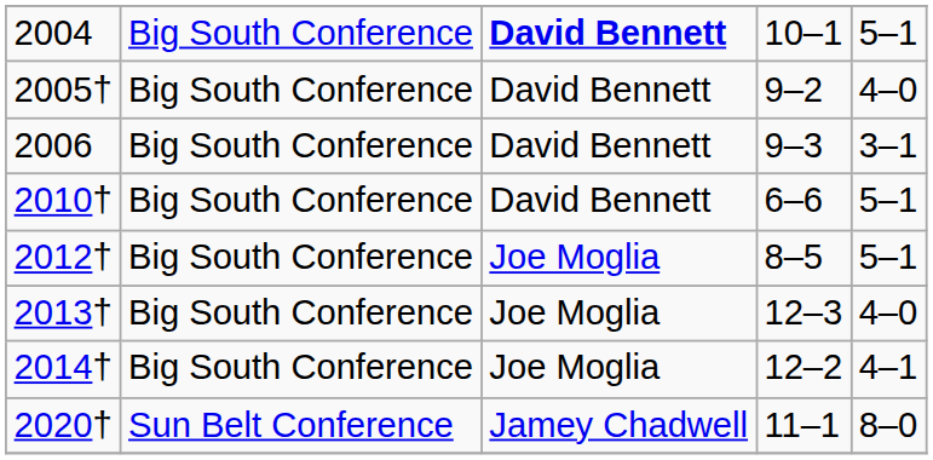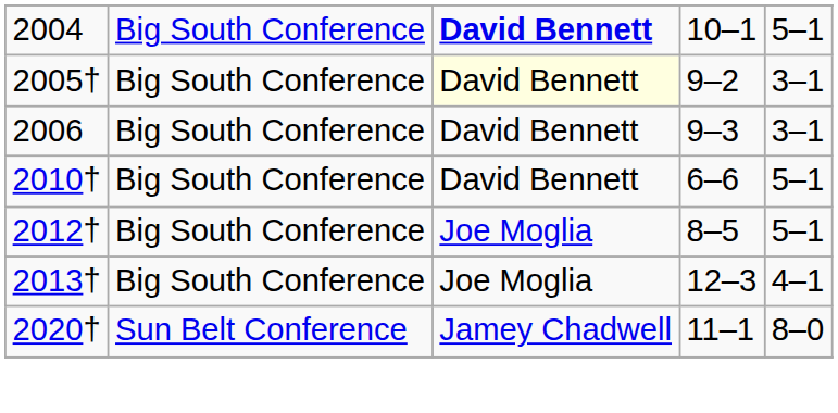 <table class="wikitable">
 <tr>
 </tr>
 <tr>
 <td>2004</td>
 <td><a href='#'>Big South Conference</a></td>
 <td><strong><a href='#'>David Bennett</a></strong></td>
 <td>10–1</td>
 <td>5–1</td>
 </tr>
 <tr>
 <td>2005†</td>
 <td>Big South Conference</td>
-<td>David Bennett</td>
+<td style="background: lightyellow;">David Bennett</td>
 <td>9–2</td>
-<td>4–0</td>
+<td>3–1</td>
 </tr>
 <tr>
 <td>2006</td>
 <td>Big South Conference</td>
 <td>David Bennett</td>
 <td>9–3</td>
 <td>3–1</td>
 </tr>
 <tr>
 <td><a href='#'>2010</a>†</td>
 <td>Big South Conference</td>
 <td>David Bennett</td>
 <td>6–6</td>
 <td>5–1</td>
 </tr>
 <tr>
 <td><a href='#'>2012</a>†</td>
 <td>Big South Conference</td>
 <td><a href='#'>Joe Moglia</a></td>
 <td>8–5</td>
 <td>5–1</td>
 </tr>
 <tr>
 <td><a href='#'>2013</a>†</td>
 <td>Big South Conference</td>
 <td>Joe Moglia</td>
 <td>12–3</td>
-<td>4–0</td>
-</tr>
-<tr>
-<td><a href='#'>2014</a>†</td>
-<td>Big South Conference</td>
-<td>Joe Moglia</td>
-<td>12–2</td>
 <td>4–1</td>
 </tr>
 <tr>
 <td><a href='#'>2020</a>†</td>
 <td><a href='#'>Sun Belt Conference</a></td>
 <td><a href='#'>Jamey Chadwell</a></td>
 <td>11–1</td>
 <td>8–0</td>
 </tr>
 <tr>
 </tr>
 </table>
